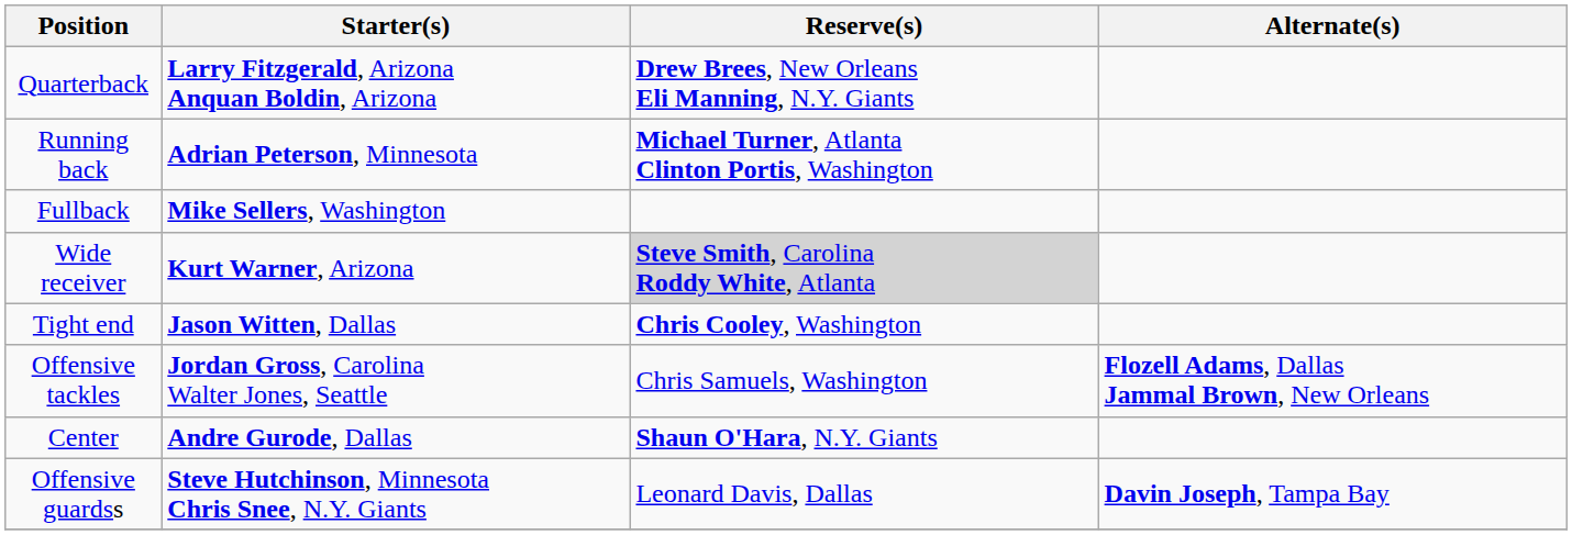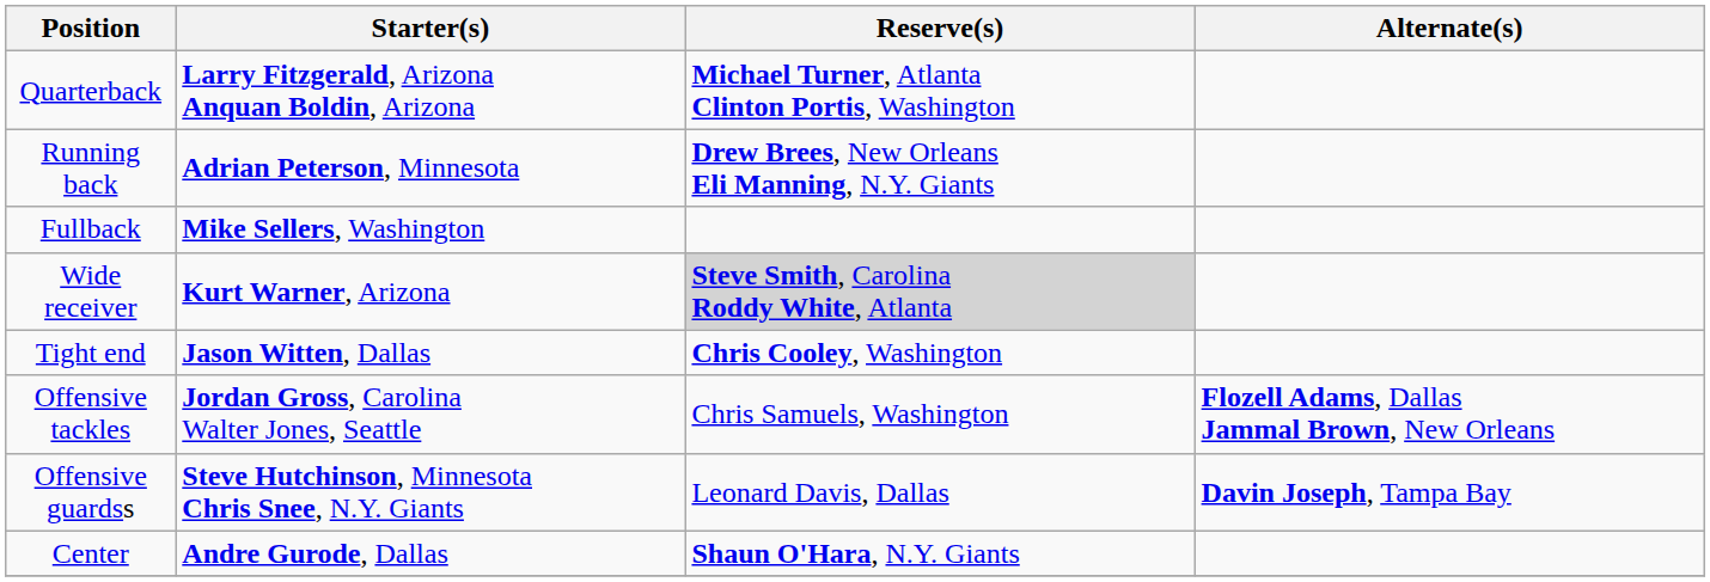 <table class="wikitable" style="width:75%;">
 <tr>
 <th style="width:10%;">Position</th>
 <th style="width:30%;">Starter(s)</th>
 <th style="width:30%;">Reserve(s)</th>
 <th style="width:30%;">Alternate(s)</th>
 </tr>
 <tr>
 <td align=center><a href='#'>Quarterback</a></td>
 <td> <strong><a href='#'>Larry Fitzgerald</a></strong>, <a href='#'>Arizona</a><br> <strong><a href='#'>Anquan Boldin</a></strong>, <a href='#'>Arizona</a></td>
-<td> <strong><a href='#'>Drew Brees</a></strong>, <a href='#'>New Orleans</a><br> <strong><a href='#'>Eli Manning</a></strong>, <a href='#'>N.Y. Giants</a></td>
+<td> <strong><a href='#'>Michael Turner</a></strong>, <a href='#'>Atlanta</a><br> <strong><a href='#'>Clinton Portis</a></strong>, <a href='#'>Washington</a></td>
 <td></td>
 </tr>
 <tr>
 <td align=center><a href='#'>Running back</a></td>
 <td> <strong><a href='#'>Adrian Peterson</a></strong>, <a href='#'>Minnesota</a></td>
-<td> <strong><a href='#'>Michael Turner</a></strong>, <a href='#'>Atlanta</a><br> <strong><a href='#'>Clinton Portis</a></strong>, <a href='#'>Washington</a></td>
+<td> <strong><a href='#'>Drew Brees</a></strong>, <a href='#'>New Orleans</a><br> <strong><a href='#'>Eli Manning</a></strong>, <a href='#'>N.Y. Giants</a></td>
 <td></td>
 </tr>
 <tr>
 <td align=center><a href='#'>Fullback</a></td>
 <td> <strong><a href='#'>Mike Sellers</a></strong>, <a href='#'>Washington</a></td>
 <td></td>
 <td></td>
 </tr>
 <tr>
 <td align=center><a href='#'>Wide receiver</a></td>
 <td> <strong><a href='#'>Kurt Warner</a></strong>, <a href='#'>Arizona</a></td>
 <td style="background: lightgrey;"> <strong><a href='#'>Steve Smith</a></strong>, <a href='#'>Carolina</a><br> <strong><a href='#'>Roddy White</a></strong>, <a href='#'>Atlanta</a></td>
 <td></td>
 </tr>
 <tr>
 <td align=center><a href='#'>Tight end</a></td>
 <td> <strong><a href='#'>Jason Witten</a></strong>, <a href='#'>Dallas</a></td>
 <td> <strong><a href='#'>Chris Cooley</a></strong>, <a href='#'>Washington</a></td>
 <td></td>
 </tr>
 <tr>
 <td align=center><a href='#'>Offensive tackles</a></td>
 <td> <strong><a href='#'>Jordan Gross</a></strong>, <a href='#'>Carolina</a><br> <a href='#'>Walter Jones</a>, <a href='#'>Seattle</a></td>
 <td> <a href='#'>Chris Samuels</a>, <a href='#'>Washington</a></td>
 <td> <strong><a href='#'>Flozell Adams</a></strong>, <a href='#'>Dallas</a><br> <strong><a href='#'>Jammal Brown</a></strong>, <a href='#'>New Orleans</a></td>
 </tr>
 <tr>
+<td align=center><a href='#'>Offensive guards</a>s</td>
+<td> <strong><a href='#'>Steve Hutchinson</a></strong>, <a href='#'>Minnesota</a><br> <strong><a href='#'>Chris Snee</a></strong>, <a href='#'>N.Y. Giants</a></td>
+<td> <a href='#'>Leonard Davis</a>, <a href='#'>Dallas</a></td>
+<td> <strong><a href='#'>Davin Joseph</a></strong>, <a href='#'>Tampa Bay</a></td>
+</tr>
+<tr>
 <td align=center><a href='#'>Center</a></td>
 <td> <strong><a href='#'>Andre Gurode</a></strong>, <a href='#'>Dallas</a></td>
 <td> <strong><a href='#'>Shaun O'Hara</a></strong>, <a href='#'>N.Y. Giants</a></td>
 <td></td>
 </tr>
 <tr>
-<td align=center><a href='#'>Offensive guards</a>s</td>
-<td> <strong><a href='#'>Steve Hutchinson</a></strong>, <a href='#'>Minnesota</a><br> <strong><a href='#'>Chris Snee</a></strong>, <a href='#'>N.Y. Giants</a></td>
-<td> <a href='#'>Leonard Davis</a>, <a href='#'>Dallas</a></td>
-<td> <strong><a href='#'>Davin Joseph</a></strong>, <a href='#'>Tampa Bay</a></td>
-</tr>
-<tr>
 </tr>
 </table>
